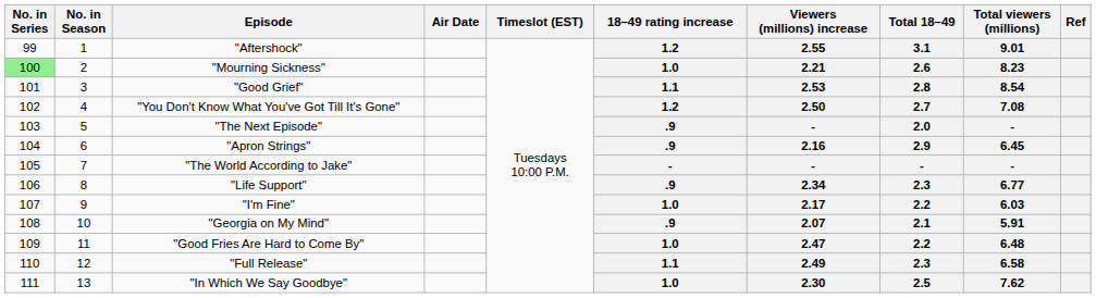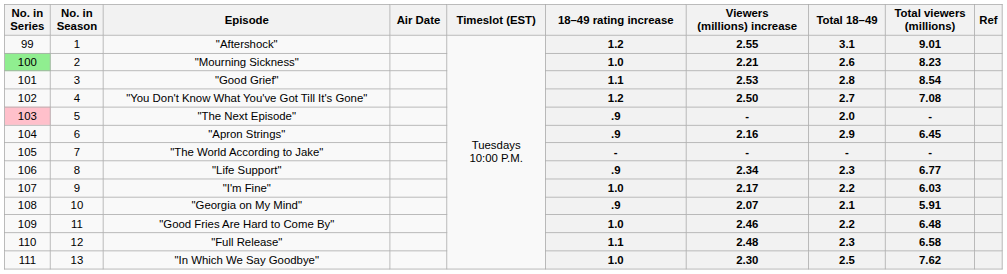 <table class="wikitable" style="font-size:90%; text-align:center; width: 100%; margin-left: auto; margin-right: auto;">
 <tr>
 <th>No. in<br>Series</th>
 <th>No. in<br>Season</th>
 <th>Episode</th>
 <th>Air Date</th>
 <th>Timeslot (EST)</th>
 <th>18–49 rating increase</th>
 <th>Viewers<br>(millions) increase</th>
 <th>Total 18–49</th>
 <th>Total viewers<br>(millions)</th>
 <th>Ref</th>
 </tr>
 <tr>
 <td style="text-align:center">99</td>
 <td style="text-align:center">1</td>
 <td>"Aftershock"</td>
 <td></td>
 <td style="text-align:center" rowspan=13>Tuesdays<br>10:00 P.M.</td>
 <th style="text-align:center">1.2</th>
 <th style="text-align:center">2.55</th>
 <th style="text-align:center">3.1</th>
 <th style="text-align:center">9.01</th>
 <th style="text-align:center"></th>
 </tr>
 <tr>
 <td style="background: lightgreen; text-align:center">100</td>
 <td style="text-align:center">2</td>
 <td>"Mourning Sickness"</td>
 <td></td>
 <th style="text-align:center">1.0</th>
 <th style="text-align:center">2.21</th>
 <th style="text-align:center">2.6</th>
 <th style="text-align:center">8.23</th>
 <th style="text-align:center"></th>
 </tr>
 <tr>
 <td style="text-align:center">101</td>
 <td style="text-align:center">3</td>
 <td>"Good Grief"</td>
 <td></td>
 <th style="text-align:center">1.1</th>
 <th style="text-align:center">2.53</th>
 <th style="text-align:center">2.8</th>
 <th style="text-align:center">8.54</th>
 <th style="text-align:center"></th>
 </tr>
 <tr>
 <td style="text-align:center">102</td>
 <td style="text-align:center">4</td>
 <td>"You Don't Know What You've Got Till It's Gone"</td>
 <td></td>
 <th style="text-align:center">1.2</th>
 <th style="text-align:center">2.50</th>
 <th style="text-align:center">2.7</th>
 <th style="text-align:center">7.08</th>
 <th style="text-align:center"></th>
 </tr>
 <tr>
-<td style="text-align:center">103</td>
+<td style="background: pink; text-align:center">103</td>
 <td style="text-align:center">5</td>
 <td>"The Next Episode"</td>
 <td></td>
 <th style="text-align:center">.9</th>
 <th style="text-align:center">-</th>
 <th style="text-align:center">2.0</th>
 <th style="text-align:center">-</th>
 <th style="text-align:center"></th>
 </tr>
 <tr>
 <td style="text-align:center">104</td>
 <td style="text-align:center">6</td>
 <td>"Apron Strings"</td>
 <td></td>
 <th style="text-align:center">.9</th>
 <th style="text-align:center">2.16</th>
 <th style="text-align:center">2.9</th>
 <th style="text-align:center">6.45</th>
 <th style="text-align:center"></th>
 </tr>
 <tr>
 <td style="text-align:center">105</td>
 <td style="text-align:center">7</td>
 <td>"The World According to Jake"</td>
 <td></td>
 <th style="text-align:center">-</th>
 <th style="text-align:center">-</th>
 <th style="text-align:center">-</th>
 <th style="text-align:center">-</th>
 <th style="text-align:center"></th>
 </tr>
 <tr>
 <td style="text-align:center">106</td>
 <td style="text-align:center">8</td>
 <td>"Life Support"</td>
 <td></td>
 <th style="text-align:center">.9</th>
 <th style="text-align:center">2.34</th>
 <th style="text-align:center">2.3</th>
 <th style="text-align:center">6.77</th>
 <th style="text-align:center"></th>
 </tr>
 <tr>
 <td style="text-align:center">107</td>
 <td style="text-align:center">9</td>
 <td>"I'm Fine"</td>
 <td></td>
 <th style="text-align:center">1.0</th>
 <th style="text-align:center">2.17</th>
 <th style="text-align:center">2.2</th>
 <th style="text-align:center">6.03</th>
 <th style="text-align:center"></th>
 </tr>
 <tr>
 <td style="text-align:center">108</td>
 <td style="text-align:center">10</td>
 <td>"Georgia on My Mind"</td>
 <td></td>
 <th style="text-align:center">.9</th>
 <th style="text-align:center">2.07</th>
 <th style="text-align:center">2.1</th>
 <th style="text-align:center">5.91</th>
 <th style="text-align:center"></th>
 </tr>
 <tr>
 <td style="text-align:center">109</td>
 <td style="text-align:center">11</td>
 <td>"Good Fries Are Hard to Come By"</td>
 <td></td>
 <th style="text-align:center">1.0</th>
-<th style="text-align:center">2.47</th>
+<th style="text-align:center">2.46</th>
 <th style="text-align:center">2.2</th>
 <th style="text-align:center">6.48</th>
 <th style="text-align:center"></th>
 </tr>
 <tr>
 <td style="text-align:center">110</td>
 <td style="text-align:center">12</td>
 <td>"Full Release"</td>
 <td></td>
 <th style="text-align:center">1.1</th>
-<th style="text-align:center">2.49</th>
+<th style="text-align:center">2.48</th>
 <th style="text-align:center">2.3</th>
 <th style="text-align:center">6.58</th>
 <th style="text-align:center"></th>
 </tr>
 <tr>
 <td style="text-align:center">111</td>
 <td style="text-align:center">13</td>
 <td>"In Which We Say Goodbye"</td>
 <td></td>
 <th style="text-align:center">1.0</th>
 <th style="text-align:center">2.30</th>
 <th style="text-align:center">2.5</th>
 <th style="text-align:center">7.62</th>
 <th style="text-align:center"></th>
 </tr>
 </table>
